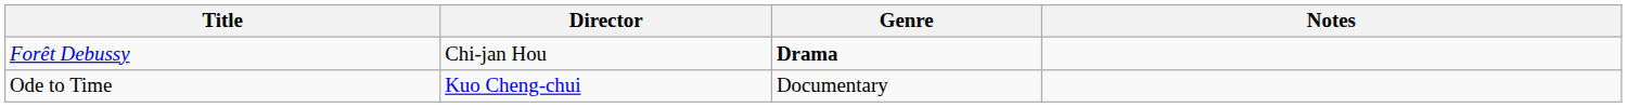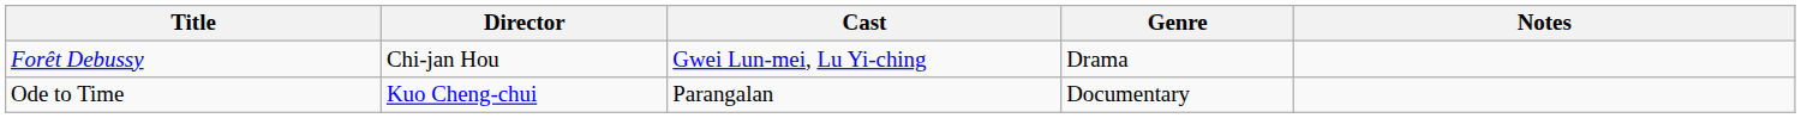 <table class="wikitable sortable" width= "100%">
 <tr>
 <th width=21%>Title</th>
 <th width=16%>Director</th>
+<th class="unsortable" width=22%>Cast</th>
 <th width=13%>Genre</th>
 <th class="unsortable" width=28%>Notes</th>
 </tr>
 <tr>
 <td><em><a href='#'>Forêt Debussy</a></em></td>
 <td>Chi-jan Hou</td>
-<td><strong>Drama</strong></td>
+<td><a href='#'>Gwei Lun-mei</a>, <a href='#'>Lu Yi-ching</a></td>
+<td>Drama</td>
 <td></td>
 </tr>
 <tr>
 <td>Ode to Time</td>
 <td><a href='#'>Kuo Cheng-chui</a></td>
+<td>Parangalan</td>
 <td>Documentary</td>
 <td></td>
 </tr>
 </table>
